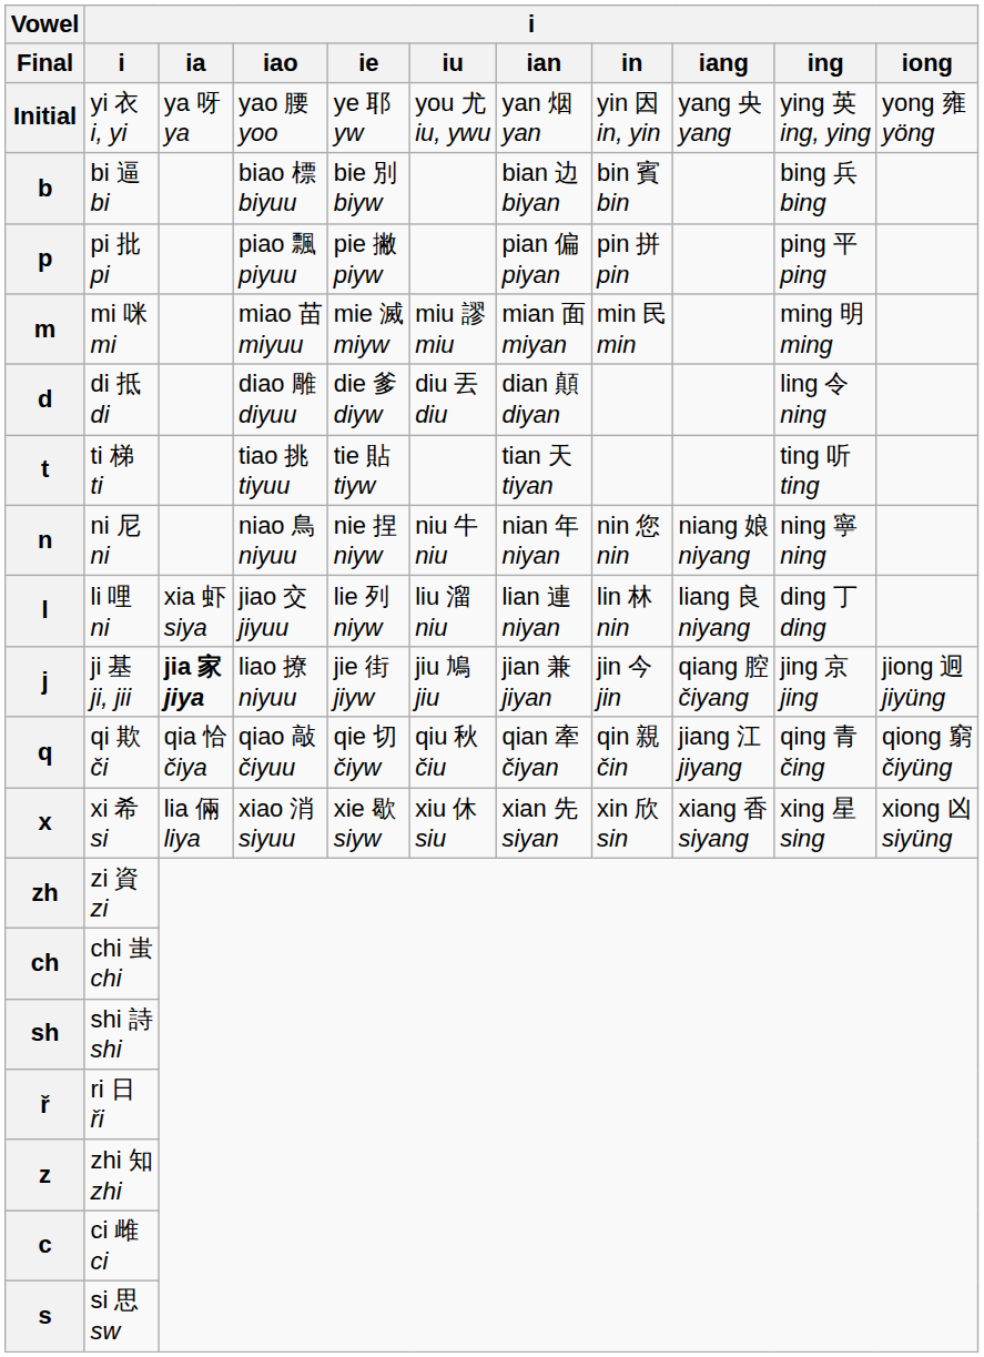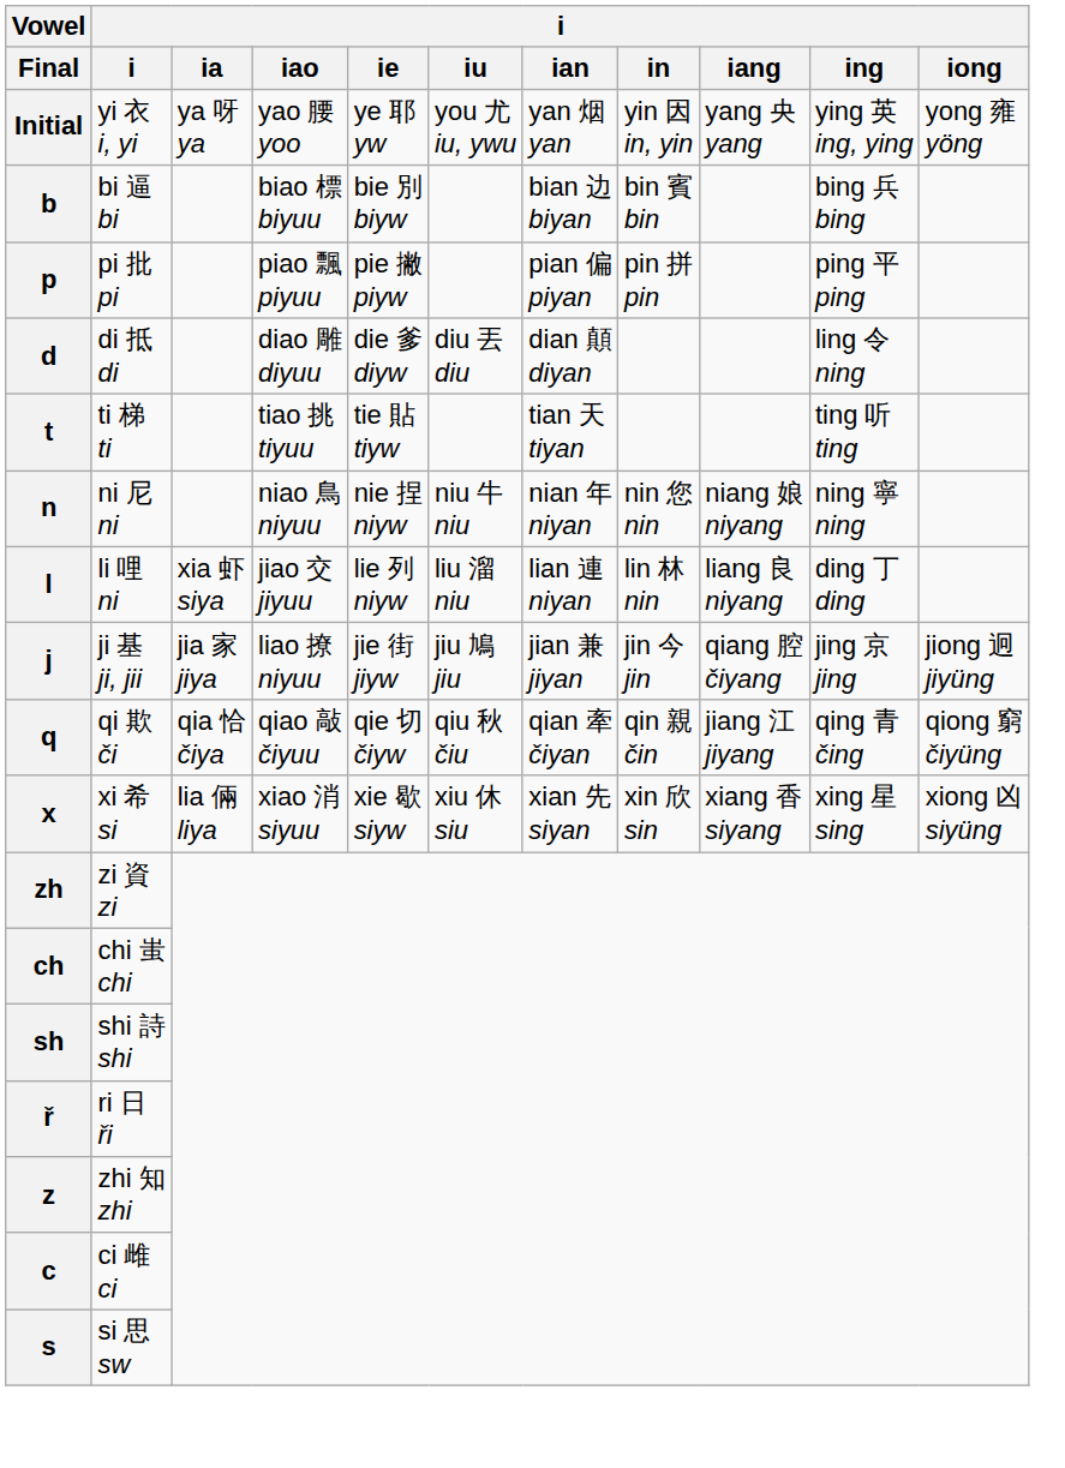 <table class="wikitable">
 <tr>
 <th>Vowel</th>
 <th colspan="10">i</th>
 </tr>
 <tr>
 <th>Final</th>
 <th>i</th>
 <th>ia</th>
 <th>iao</th>
 <th>ie</th>
 <th>iu</th>
 <th>ian</th>
 <th>in</th>
 <th>iang</th>
 <th>ing</th>
 <th>iong</th>
 </tr>
 <tr>
 <th>Initial</th>
 <td>yi 衣<br> <em>i, yi</em></td>
 <td>ya 呀<br> <em>ya</em></td>
 <td>yao 腰<br> <em>yoo</em></td>
 <td>ye 耶<br> <em>yw</em></td>
 <td>you 尤<br> <em>iu, ywu</em></td>
 <td>yan 烟<br> <em>yan</em></td>
 <td>yin 因<br> <em>in, yin</em></td>
 <td>yang 央<br> <em>yang</em></td>
 <td>ying 英<br> <em>ing, ying</em></td>
 <td>yong 雍<br> <em>yöng</em></td>
 </tr>
 <tr>
 <th> b</th>
 <td>bi 逼<br> <em>bi</em></td>
 <td></td>
 <td>biao 標<br> <em>biyuu</em></td>
 <td>bie 別<br> <em>biyw</em></td>
 <td></td>
 <td>bian 边<br> <em>biyan</em></td>
 <td>bin 賓<br> <em>bin</em></td>
 <td></td>
 <td>bing 兵<br> <em>bing</em></td>
 <td></td>
 </tr>
 <tr>
 <th> p</th>
 <td>pi 批<br> <em>pi</em></td>
 <td></td>
 <td>piao 飄<br> <em>piyuu</em></td>
 <td>pie 撇<br> <em>piyw</em></td>
 <td></td>
 <td>pian 偏<br> <em>piyan</em></td>
 <td>pin 拼<br> <em>pin</em></td>
 <td></td>
 <td>ping 平<br> <em>ping</em></td>
 <td></td>
 </tr>
 <tr>
-<th> m</th>
-<td>mi 咪<br> <em>mi</em></td>
-<td></td>
-<td>miao 苗<br> <em>miyuu</em></td>
-<td>mie 滅<br> <em>miyw</em></td>
-<td>miu 謬<br> <em>miu</em></td>
-<td>mian 面<br> <em>miyan</em></td>
-<td>min 民<br> <em>min</em></td>
-<td></td>
-<td>ming 明<br> <em>ming</em></td>
-<td></td>
-</tr>
-<tr>
 <th> d</th>
 <td>di 抵<br> <em>di</em></td>
 <td></td>
 <td>diao 雕<br> <em>diyuu</em></td>
 <td>die 爹<br> <em>diyw</em></td>
 <td>diu 丟<br> <em>diu</em></td>
 <td>dian 顛<br> <em>diyan</em></td>
 <td></td>
 <td></td>
 <td>ling 令<br> <em>ning</em></td>
 <td></td>
 </tr>
 <tr>
 <th> t</th>
 <td>ti 梯<br> <em>ti</em></td>
 <td></td>
 <td>tiao 挑<br> <em>tiyuu</em></td>
 <td>tie 貼<br> <em>tiyw</em></td>
 <td></td>
 <td>tian 天<br> <em>tiyan</em></td>
 <td></td>
 <td></td>
 <td>ting 听<br> <em>ting</em></td>
 <td></td>
 </tr>
 <tr>
 <th> n</th>
 <td>ni 尼<br> <em>ni</em></td>
 <td></td>
 <td>niao 鳥<br> <em>niyuu</em></td>
 <td>nie 捏<br> <em>niyw</em></td>
 <td>niu 牛<br> <em>niu</em></td>
 <td>nian 年<br> <em>niyan</em></td>
 <td>nin 您<br> <em>nin</em></td>
 <td>niang 娘<br> <em>niyang</em></td>
 <td>ning 寧<br> <em>ning</em></td>
 <td></td>
 </tr>
 <tr>
 <th> l</th>
 <td>li 哩<br> <em>ni</em></td>
 <td>xia 虾<br> <em>siya</em></td>
 <td>jiao 交<br> <em>jiyuu</em></td>
 <td>lie 列<br> <em>niyw</em></td>
 <td>liu 溜<br> <em>niu</em></td>
 <td>lian 連<br> <em>niyan</em></td>
 <td>lin 林<br> <em>nin</em></td>
 <td>liang 良<br> <em>niyang</em></td>
 <td>ding 丁<br> <em>ding</em></td>
 <td></td>
 </tr>
 <tr>
 <th> j</th>
 <td>ji 基<br> <em>ji, jii</em></td>
-<td><strong>jia 家<br> <em>jiya</em></strong></td>
+<td>jia 家<br> <em>jiya</em></td>
 <td>liao 撩<br> <em>niyuu</em></td>
 <td>jie 街<br> <em>jiyw</em></td>
 <td>jiu 鳩<br> <em>jiu</em></td>
 <td>jian 兼<br> <em>jiyan</em></td>
 <td>jin 今<br> <em>jin</em></td>
 <td>qiang 腔<br> <em>čiyang</em></td>
 <td>jing 京<br> <em>jing</em></td>
 <td>jiong 迥<br> <em>jiyüng</em></td>
 </tr>
 <tr>
 <th> q</th>
 <td>qi 欺<br> <em>či</em></td>
 <td>qia 恰<br> <em>čiya</em></td>
 <td>qiao 敲<br> <em>čiyuu</em></td>
 <td>qie 切<br> <em>čiyw</em></td>
 <td>qiu 秋<br> <em>čiu</em></td>
 <td>qian 牽<br> <em>čiyan</em></td>
 <td>qin 親<br> <em>čin</em></td>
 <td>jiang 江<br> <em>jiyang</em></td>
 <td>qing 青<br> <em>čing</em></td>
 <td>qiong 窮<br> <em>čiyüng</em></td>
 </tr>
 <tr>
 <th> x</th>
 <td>xi 希<br> <em>si</em></td>
 <td>lia 倆<br> <em>liya</em></td>
 <td>xiao 消<br> <em>siyuu</em></td>
 <td>xie 歇<br> <em>siyw</em></td>
 <td>xiu 休<br> <em>siu</em></td>
 <td>xian 先<br> <em>siyan</em></td>
 <td>xin 欣<br> <em>sin</em></td>
 <td>xiang 香<br> <em>siyang</em></td>
 <td>xing 星<br> <em>sing</em></td>
 <td>xiong 凶<br> <em>siyüng</em></td>
 </tr>
 <tr>
 <th> zh</th>
 <td>zi 資<br> <em>zi</em></td>
 </tr>
 <tr>
 <th> ch</th>
 <td>chi 蚩<br> <em>chi</em></td>
 </tr>
 <tr>
 <th>sh</th>
 <td>shi 詩<br> <em>shi</em></td>
 </tr>
 <tr>
 <th> ř</th>
 <td>ri 日<br> <em>ři</em></td>
 </tr>
 <tr>
 <th>z</th>
 <td>zhi 知<br> <em>zhi</em></td>
 </tr>
 <tr>
 <th>c</th>
 <td>ci 雌<br> <em>ci</em></td>
 </tr>
 <tr>
 <th>s</th>
 <td>si 思<br> <em>sw</em></td>
 </tr>
 </table>
